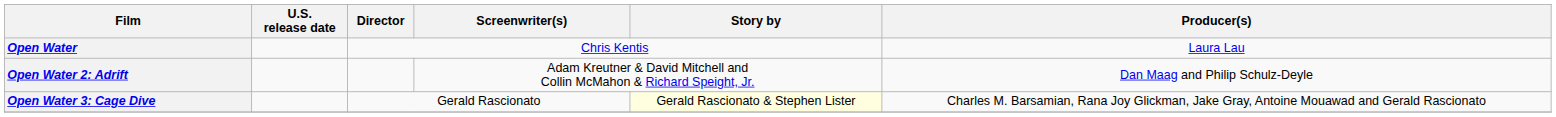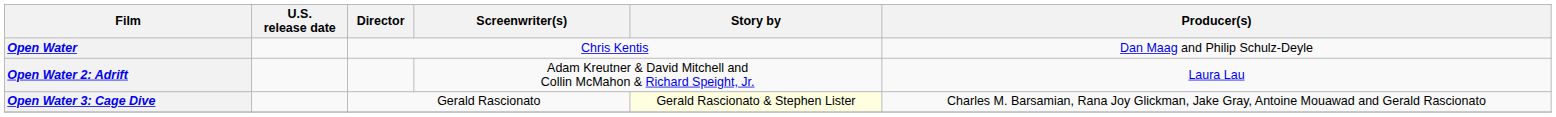 <table class="wikitable plainrowheaders" style="text-align:center" width=100%>
 <tr>
 <th scope="col" style="width:16%;">Film</th>
 <th scope="col">U.S.  <br>release date</th>
 <th scope="col">Director</th>
 <th scope="col" style="width:14%;">Screenwriter(s)</th>
 <th>Story by</th>
 <th scope="col">Producer(s)</th>
 </tr>
 <tr>
 <th scope="row" style="text-align:left"><em><a href='#'>Open Water</a></em></th>
 <td style="text-align:center"></td>
 <td colspan="3"><a href='#'>Chris Kentis</a></td>
-<td><a href='#'>Laura Lau</a></td>
+<td><a href='#'>Dan Maag</a> and Philip Schulz-Deyle</td>
 </tr>
 <tr>
 <th scope="row" style="text-align:left"><em><a href='#'>Open Water 2: Adrift</a></em></th>
 <td style="text-align:center"></td>
 <td></td>
 <td colspan="2">Adam Kreutner & David Mitchell and <br>Collin McMahon & <a href='#'>Richard Speight, Jr.</a></td>
-<td><a href='#'>Dan Maag</a> and Philip Schulz-Deyle</td>
+<td><a href='#'>Laura Lau</a></td>
 </tr>
 <tr>
 <th scope="row" style="text-align:left"><em><a href='#'>Open Water 3: Cage Dive</a></em></th>
 <td style="text-align:center"></td>
 <td colspan="2">Gerald Rascionato</td>
 <td style="background: lightyellow;">Gerald Rascionato & Stephen Lister</td>
 <td>Charles M. Barsamian, Rana Joy Glickman, Jake Gray, Antoine Mouawad and Gerald Rascionato</td>
 </tr>
 <tr>
 </tr>
 </table>
